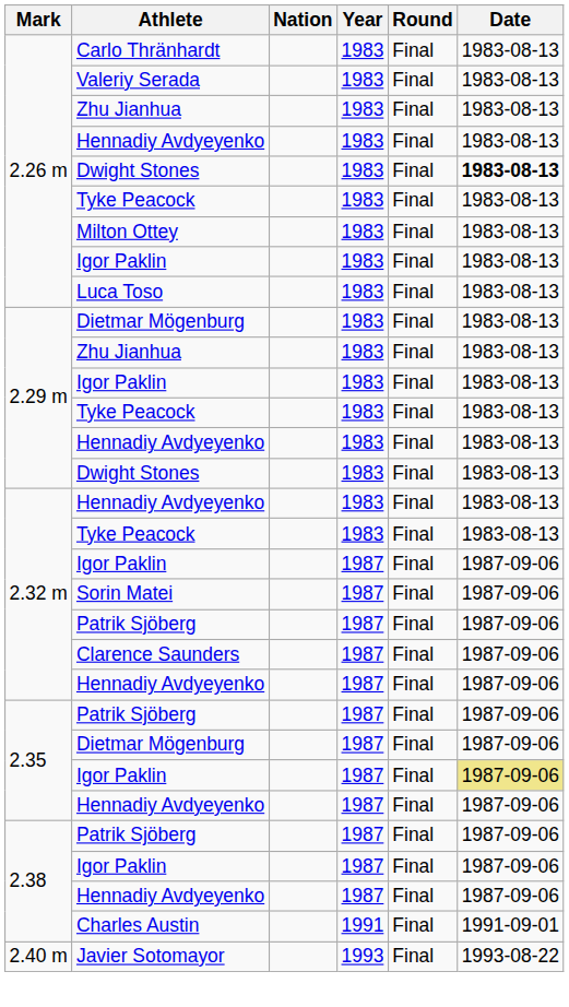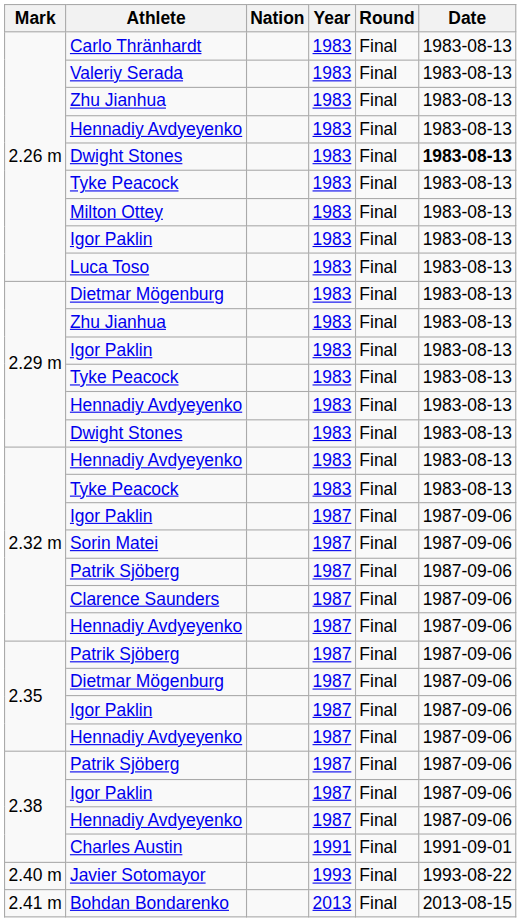 <table class="wikitable sortable">
 <tr>
 <th>Mark</th>
 <th>Athlete</th>
 <th>Nation</th>
 <th>Year</th>
 <th>Round</th>
 <th>Date</th>
 </tr>
 <tr>
 <td rowspan="9">2.26 m</td>
 <td align="left"><a href='#'>Carlo Thränhardt</a></td>
 <td align="left"></td>
 <td><a href='#'>1983</a></td>
 <td>Final</td>
 <td>1983-08-13</td>
 </tr>
 <tr>
 <td><a href='#'>Valeriy Serada</a></td>
 <td></td>
 <td><a href='#'>1983</a></td>
 <td>Final</td>
 <td>1983-08-13</td>
 </tr>
 <tr>
 <td><a href='#'>Zhu Jianhua</a></td>
 <td></td>
 <td><a href='#'>1983</a></td>
 <td>Final</td>
 <td>1983-08-13</td>
 </tr>
 <tr>
 <td><a href='#'>Hennadiy Avdyeyenko</a></td>
 <td></td>
 <td><a href='#'>1983</a></td>
 <td>Final</td>
 <td>1983-08-13</td>
 </tr>
 <tr>
 <td><a href='#'>Dwight Stones</a></td>
 <td></td>
 <td><a href='#'>1983</a></td>
 <td>Final</td>
 <td><strong>1983-08-13</strong></td>
 </tr>
 <tr>
 <td><a href='#'>Tyke Peacock</a></td>
 <td></td>
 <td><a href='#'>1983</a></td>
 <td>Final</td>
 <td>1983-08-13</td>
 </tr>
 <tr>
 <td><a href='#'>Milton Ottey</a></td>
 <td></td>
 <td><a href='#'>1983</a></td>
 <td>Final</td>
 <td>1983-08-13</td>
 </tr>
 <tr>
 <td><a href='#'>Igor Paklin</a></td>
 <td></td>
 <td><a href='#'>1983</a></td>
 <td>Final</td>
 <td>1983-08-13</td>
 </tr>
 <tr>
 <td><a href='#'>Luca Toso</a></td>
 <td></td>
 <td><a href='#'>1983</a></td>
 <td>Final</td>
 <td>1983-08-13</td>
 </tr>
 <tr>
 <td rowspan="6">2.29 m</td>
 <td><a href='#'>Dietmar Mögenburg</a></td>
 <td></td>
 <td><a href='#'>1983</a></td>
 <td>Final</td>
 <td>1983-08-13</td>
 </tr>
 <tr>
 <td><a href='#'>Zhu Jianhua</a></td>
 <td></td>
 <td><a href='#'>1983</a></td>
 <td>Final</td>
 <td>1983-08-13</td>
 </tr>
 <tr>
 <td><a href='#'>Igor Paklin</a></td>
 <td></td>
 <td><a href='#'>1983</a></td>
 <td>Final</td>
 <td>1983-08-13</td>
 </tr>
 <tr>
 <td><a href='#'>Tyke Peacock</a></td>
 <td></td>
 <td><a href='#'>1983</a></td>
 <td>Final</td>
 <td>1983-08-13</td>
 </tr>
 <tr>
 <td><a href='#'>Hennadiy Avdyeyenko</a></td>
 <td></td>
 <td><a href='#'>1983</a></td>
 <td>Final</td>
 <td>1983-08-13</td>
 </tr>
 <tr>
 <td><a href='#'>Dwight Stones</a></td>
 <td></td>
 <td><a href='#'>1983</a></td>
 <td>Final</td>
 <td>1983-08-13</td>
 </tr>
 <tr>
 <td rowspan="7">2.32 m</td>
 <td><a href='#'>Hennadiy Avdyeyenko</a></td>
 <td></td>
 <td><a href='#'>1983</a></td>
 <td>Final</td>
 <td>1983-08-13</td>
 </tr>
 <tr>
 <td><a href='#'>Tyke Peacock</a></td>
 <td></td>
 <td><a href='#'>1983</a></td>
 <td>Final</td>
 <td>1983-08-13</td>
 </tr>
 <tr>
 <td><a href='#'>Igor Paklin</a></td>
 <td></td>
 <td><a href='#'>1987</a></td>
 <td>Final</td>
 <td>1987-09-06</td>
 </tr>
 <tr>
 <td align="left"><a href='#'>Sorin Matei</a></td>
 <td align="left"></td>
 <td><a href='#'>1987</a></td>
 <td>Final</td>
 <td>1987-09-06</td>
 </tr>
 <tr>
 <td align="left"><a href='#'>Patrik Sjöberg</a></td>
 <td align="left"></td>
 <td><a href='#'>1987</a></td>
 <td>Final</td>
 <td>1987-09-06</td>
 </tr>
 <tr>
 <td align="left"><a href='#'>Clarence Saunders</a></td>
 <td align="left"></td>
 <td><a href='#'>1987</a></td>
 <td>Final</td>
 <td>1987-09-06</td>
 </tr>
 <tr>
 <td><a href='#'>Hennadiy Avdyeyenko</a></td>
 <td></td>
 <td><a href='#'>1987</a></td>
 <td>Final</td>
 <td>1987-09-06</td>
 </tr>
 <tr>
 <td rowspan="4">2.35</td>
 <td><a href='#'>Patrik Sjöberg</a></td>
 <td></td>
 <td><a href='#'>1987</a></td>
 <td>Final</td>
 <td>1987-09-06</td>
 </tr>
 <tr>
 <td><a href='#'>Dietmar Mögenburg</a></td>
 <td></td>
 <td><a href='#'>1987</a></td>
 <td>Final</td>
 <td>1987-09-06</td>
 </tr>
 <tr>
 <td><a href='#'>Igor Paklin</a></td>
 <td></td>
 <td><a href='#'>1987</a></td>
 <td>Final</td>
-<td style="background: khaki;">1987-09-06</td>
+<td>1987-09-06</td>
 </tr>
 <tr>
 <td><a href='#'>Hennadiy Avdyeyenko</a></td>
 <td></td>
 <td><a href='#'>1987</a></td>
 <td>Final</td>
 <td>1987-09-06</td>
 </tr>
 <tr>
 <td rowspan="4">2.38</td>
 <td><a href='#'>Patrik Sjöberg</a></td>
 <td></td>
 <td><a href='#'>1987</a></td>
 <td>Final</td>
 <td>1987-09-06</td>
 </tr>
 <tr>
 <td><a href='#'>Igor Paklin</a></td>
 <td></td>
 <td><a href='#'>1987</a></td>
 <td>Final</td>
 <td>1987-09-06</td>
 </tr>
 <tr>
 <td><a href='#'>Hennadiy Avdyeyenko</a></td>
 <td></td>
 <td><a href='#'>1987</a></td>
 <td>Final</td>
 <td>1987-09-06</td>
 </tr>
 <tr>
 <td><a href='#'>Charles Austin</a></td>
 <td></td>
 <td><a href='#'>1991</a></td>
 <td>Final</td>
 <td>1991-09-01</td>
 </tr>
 <tr>
 <td>2.40 m</td>
 <td><a href='#'>Javier Sotomayor</a></td>
 <td></td>
 <td><a href='#'>1993</a></td>
 <td>Final</td>
 <td>1993-08-22</td>
 </tr>
+<tr>
+<td>2.41 m</td>
+<td><a href='#'>Bohdan Bondarenko</a></td>
+<td></td>
+<td><a href='#'>2013</a></td>
+<td>Final</td>
+<td>2013-08-15</td>
+</tr>
 </table>
